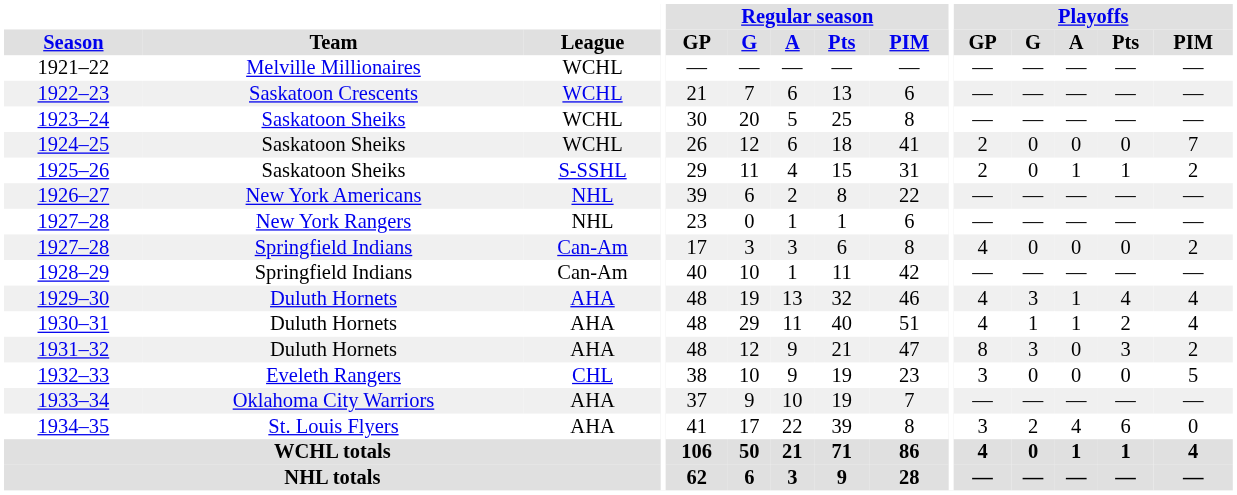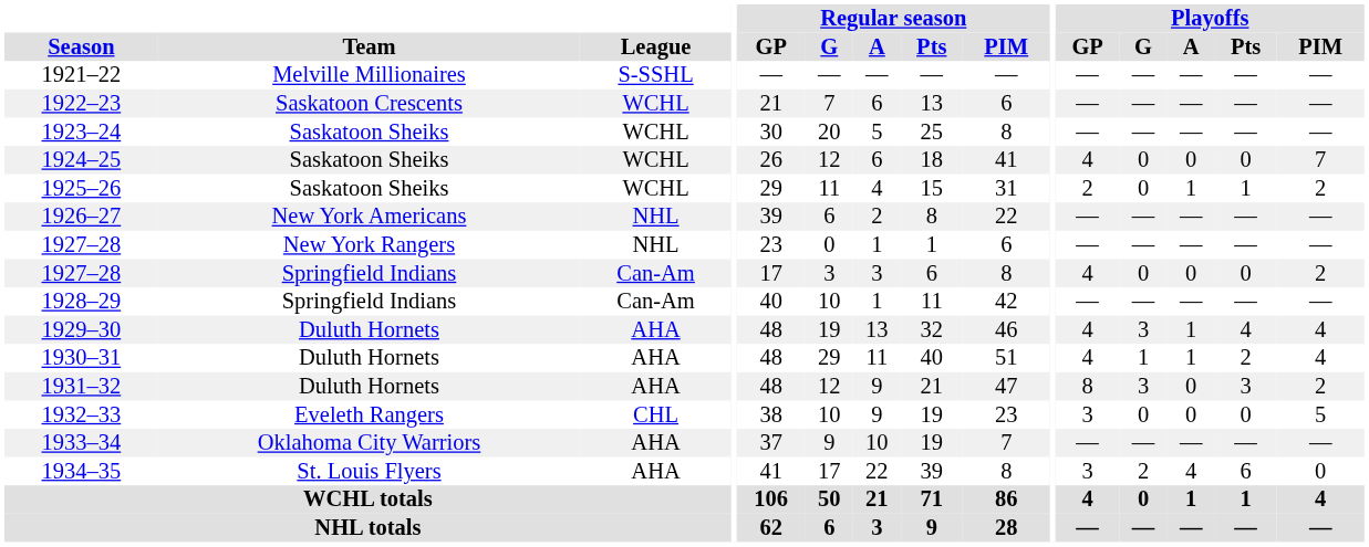 <table border="0" cellpadding="1" cellspacing="0" style="text-align:center; width:60em">
 <tr bgcolor="#e0e0e0">
 <th colspan="3" bgcolor="#ffffff"></th>
 <th rowspan="100" bgcolor="#ffffff"></th>
 <th colspan="5"><a href='#'>Regular season</a></th>
 <th rowspan="100" bgcolor="#ffffff"></th>
 <th colspan="5"><a href='#'>Playoffs</a></th>
 </tr>
 <tr bgcolor="#e0e0e0">
 <th><a href='#'>Season</a></th>
 <th>Team</th>
 <th>League</th>
 <th>GP</th>
 <th><a href='#'>G</a></th>
 <th><a href='#'>A</a></th>
 <th><a href='#'>Pts</a></th>
 <th><a href='#'>PIM</a></th>
 <th>GP</th>
 <th>G</th>
 <th>A</th>
 <th>Pts</th>
 <th>PIM</th>
 </tr>
 <tr>
 <td>1921–22</td>
 <td><a href='#'>Melville Millionaires</a></td>
-<td>WCHL</td>
+<td><a href='#'>S-SSHL</a></td>
 <td>—</td>
 <td>—</td>
 <td>—</td>
 <td>—</td>
 <td>—</td>
 <td>—</td>
 <td>—</td>
 <td>—</td>
 <td>—</td>
 <td>—</td>
 </tr>
 <tr bgcolor="#f0f0f0">
 <td><a href='#'>1922–23</a></td>
 <td><a href='#'>Saskatoon Crescents</a></td>
 <td><a href='#'>WCHL</a></td>
 <td>21</td>
 <td>7</td>
 <td>6</td>
 <td>13</td>
 <td>6</td>
 <td>—</td>
 <td>—</td>
 <td>—</td>
 <td>—</td>
 <td>—</td>
 </tr>
 <tr>
 <td><a href='#'>1923–24</a></td>
 <td><a href='#'>Saskatoon Sheiks</a></td>
 <td>WCHL</td>
 <td>30</td>
 <td>20</td>
 <td>5</td>
 <td>25</td>
 <td>8</td>
 <td>—</td>
 <td>—</td>
 <td>—</td>
 <td>—</td>
 <td>—</td>
 </tr>
 <tr bgcolor="#f0f0f0">
 <td><a href='#'>1924–25</a></td>
 <td>Saskatoon Sheiks</td>
 <td>WCHL</td>
 <td>26</td>
 <td>12</td>
 <td>6</td>
 <td>18</td>
 <td>41</td>
-<td>2</td>
+<td>4</td>
 <td>0</td>
 <td>0</td>
 <td>0</td>
 <td>7</td>
 </tr>
 <tr>
 <td><a href='#'>1925–26</a></td>
 <td>Saskatoon Sheiks</td>
-<td><a href='#'>S-SSHL</a></td>
+<td>WCHL</td>
 <td>29</td>
 <td>11</td>
 <td>4</td>
 <td>15</td>
 <td>31</td>
 <td>2</td>
 <td>0</td>
 <td>1</td>
 <td>1</td>
 <td>2</td>
 </tr>
 <tr bgcolor="#f0f0f0">
 <td><a href='#'>1926–27</a></td>
 <td><a href='#'>New York Americans</a></td>
 <td><a href='#'>NHL</a></td>
 <td>39</td>
 <td>6</td>
 <td>2</td>
 <td>8</td>
 <td>22</td>
 <td>—</td>
 <td>—</td>
 <td>—</td>
 <td>—</td>
 <td>—</td>
 </tr>
 <tr>
 <td><a href='#'>1927–28</a></td>
 <td><a href='#'>New York Rangers</a></td>
 <td>NHL</td>
 <td>23</td>
 <td>0</td>
 <td>1</td>
 <td>1</td>
 <td>6</td>
 <td>—</td>
 <td>—</td>
 <td>—</td>
 <td>—</td>
 <td>—</td>
 </tr>
 <tr bgcolor="#f0f0f0">
 <td><a href='#'>1927–28</a></td>
 <td><a href='#'>Springfield Indians</a></td>
 <td><a href='#'>Can-Am</a></td>
 <td>17</td>
 <td>3</td>
 <td>3</td>
 <td>6</td>
 <td>8</td>
 <td>4</td>
 <td>0</td>
 <td>0</td>
 <td>0</td>
 <td>2</td>
 </tr>
 <tr>
 <td><a href='#'>1928–29</a></td>
 <td>Springfield Indians</td>
 <td>Can-Am</td>
 <td>40</td>
 <td>10</td>
 <td>1</td>
 <td>11</td>
 <td>42</td>
 <td>—</td>
 <td>—</td>
 <td>—</td>
 <td>—</td>
 <td>—</td>
 </tr>
 <tr bgcolor="#f0f0f0">
 <td><a href='#'>1929–30</a></td>
 <td><a href='#'>Duluth Hornets</a></td>
 <td><a href='#'>AHA</a></td>
 <td>48</td>
 <td>19</td>
 <td>13</td>
 <td>32</td>
 <td>46</td>
 <td>4</td>
 <td>3</td>
 <td>1</td>
 <td>4</td>
 <td>4</td>
 </tr>
 <tr>
 <td><a href='#'>1930–31</a></td>
 <td>Duluth Hornets</td>
 <td>AHA</td>
 <td>48</td>
 <td>29</td>
 <td>11</td>
 <td>40</td>
 <td>51</td>
 <td>4</td>
 <td>1</td>
 <td>1</td>
 <td>2</td>
 <td>4</td>
 </tr>
 <tr bgcolor="#f0f0f0">
 <td><a href='#'>1931–32</a></td>
 <td>Duluth Hornets</td>
 <td>AHA</td>
 <td>48</td>
 <td>12</td>
 <td>9</td>
 <td>21</td>
 <td>47</td>
 <td>8</td>
 <td>3</td>
 <td>0</td>
 <td>3</td>
 <td>2</td>
 </tr>
 <tr>
 <td><a href='#'>1932–33</a></td>
 <td><a href='#'>Eveleth Rangers</a></td>
 <td><a href='#'>CHL</a></td>
 <td>38</td>
 <td>10</td>
 <td>9</td>
 <td>19</td>
 <td>23</td>
 <td>3</td>
 <td>0</td>
 <td>0</td>
 <td>0</td>
 <td>5</td>
 </tr>
 <tr bgcolor="#f0f0f0">
 <td><a href='#'>1933–34</a></td>
 <td><a href='#'>Oklahoma City Warriors</a></td>
 <td>AHA</td>
 <td>37</td>
 <td>9</td>
 <td>10</td>
 <td>19</td>
 <td>7</td>
 <td>—</td>
 <td>—</td>
 <td>—</td>
 <td>—</td>
 <td>—</td>
 </tr>
 <tr>
 <td><a href='#'>1934–35</a></td>
 <td><a href='#'>St. Louis Flyers</a></td>
 <td>AHA</td>
 <td>41</td>
 <td>17</td>
 <td>22</td>
 <td>39</td>
 <td>8</td>
 <td>3</td>
 <td>2</td>
 <td>4</td>
 <td>6</td>
 <td>0</td>
 </tr>
 <tr bgcolor="#e0e0e0">
 <th colspan="3">WCHL totals</th>
 <th>106</th>
 <th>50</th>
 <th>21</th>
 <th>71</th>
 <th>86</th>
 <th>4</th>
 <th>0</th>
 <th>1</th>
 <th>1</th>
 <th>4</th>
 </tr>
 <tr bgcolor="#e0e0e0">
 <th colspan="3">NHL totals</th>
 <th>62</th>
 <th>6</th>
 <th>3</th>
 <th>9</th>
 <th>28</th>
 <th>—</th>
 <th>—</th>
 <th>—</th>
 <th>—</th>
 <th>—</th>
 </tr>
 </table>
